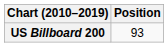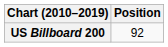 <table class="wikitable plainrowheaders" style="text-align:center">
 <tr>
 <th scope="col">Chart (2010–2019)</th>
 <th scope="col">Position</th>
 </tr>
 <tr>
 <th scope="row">US <em>Billboard</em> 200</th>
-<td>93</td>
+<td>92</td>
 </tr>
 </table>
